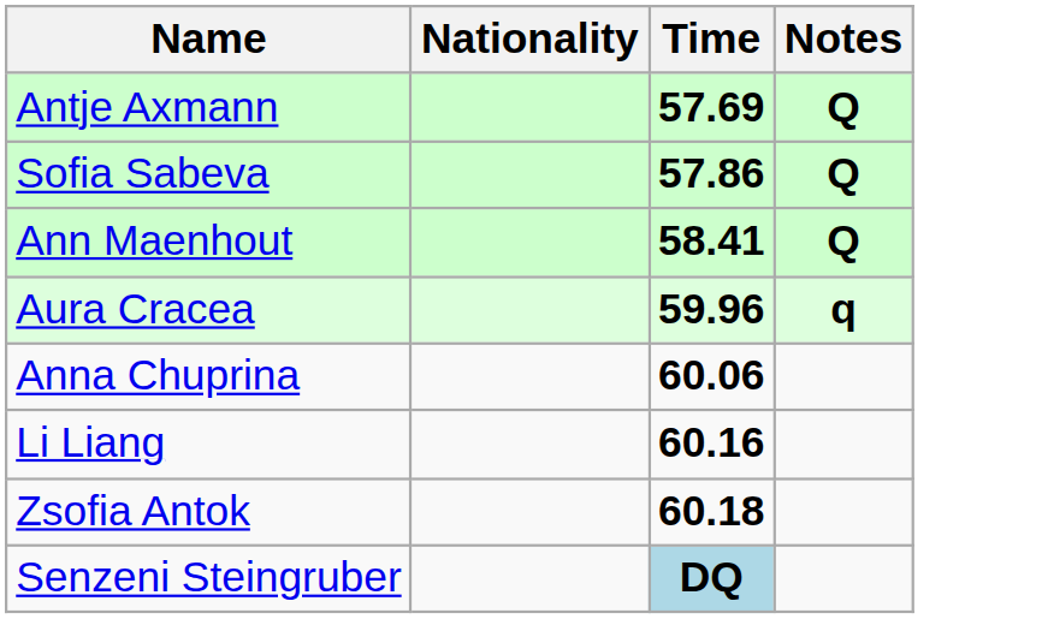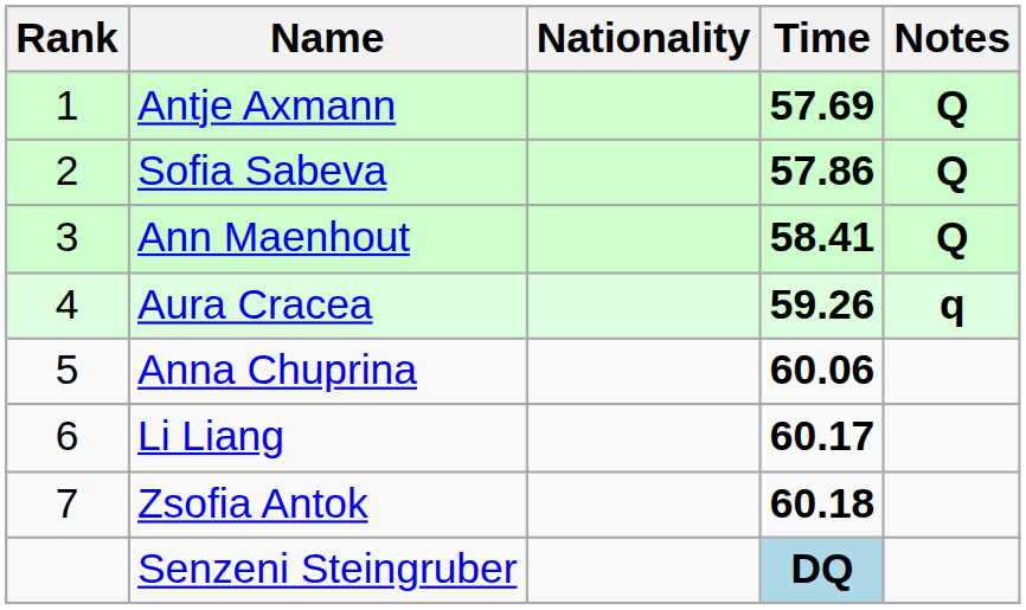 <table class="wikitable sortable" style="text-align:center">
 <tr>
+<th>Rank</th>
 <th>Name</th>
 <th>Nationality</th>
 <th>Time</th>
 <th>Notes</th>
 </tr>
 <tr bgcolor=ccffcc>
+<td>1</td>
 <td align=left><a href='#'>Antje Axmann</a></td>
 <td align=left></td>
 <td><strong>57.69</strong></td>
 <td><strong>Q</strong></td>
 </tr>
 <tr bgcolor=ccffcc>
+<td>2</td>
 <td align=left><a href='#'>Sofia Sabeva</a></td>
 <td align=left></td>
 <td><strong>57.86</strong></td>
 <td><strong>Q</strong></td>
 </tr>
 <tr bgcolor=ccffcc>
+<td>3</td>
 <td align=left><a href='#'>Ann Maenhout</a></td>
 <td align=left></td>
 <td><strong>58.41</strong></td>
 <td><strong>Q</strong></td>
 </tr>
 <tr bgcolor=ddffdd>
+<td>4</td>
 <td align=left><a href='#'>Aura Cracea</a></td>
 <td align=left></td>
-<td><strong>59.96</strong></td>
+<td><strong>59.26</strong></td>
 <td><strong>q</strong></td>
 </tr>
 <tr>
+<td>5</td>
 <td align=left><a href='#'>Anna Chuprina</a></td>
 <td align=left></td>
 <td><strong>60.06</strong></td>
 <td></td>
 </tr>
 <tr>
+<td>6</td>
 <td align=left><a href='#'>Li Liang</a></td>
 <td align=left></td>
-<td><strong>60.16</strong></td>
+<td><strong>60.17</strong></td>
 <td></td>
 </tr>
 <tr>
+<td>7</td>
 <td align=left><a href='#'>Zsofia Antok</a></td>
 <td align=left></td>
 <td><strong>60.18</strong></td>
 <td></td>
 </tr>
 <tr>
+<td></td>
 <td align=left><a href='#'>Senzeni Steingruber</a></td>
 <td align=left></td>
 <td style="background: lightblue;"><strong>DQ</strong></td>
 <td></td>
 </tr>
 </table>
